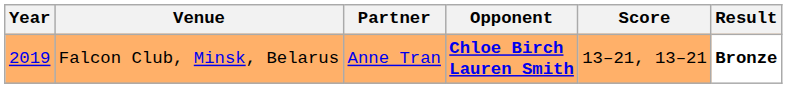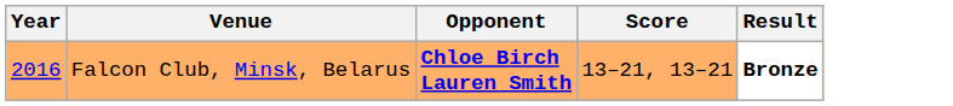 <table class="sortable wikitable" style="font-size: 90%;">
 <tr>
 <th>Year</th>
 <th>Venue</th>
-<th>Partner</th>
 <th>Opponent</th>
 <th>Score</th>
 <th>Result</th>
 </tr>
 <tr style="background:#FFB069">
-<td align="center"><a href='#'>2019</a></td>
+<td align="center"><a href='#'>2016</a></td>
 <td align="left">Falcon Club, <a href='#'>Minsk</a>, Belarus</td>
-<td align="left"> <a href='#'>Anne Tran</a></td>
 <td align="left"><strong> <a href='#'>Chloe Birch</a><br> <a href='#'>Lauren Smith</a></strong></td>
 <td align="left">13–21, 13–21</td>
 <td style="text-align:left; background:white"> <strong>Bronze</strong></td>
 </tr>
 </table>
